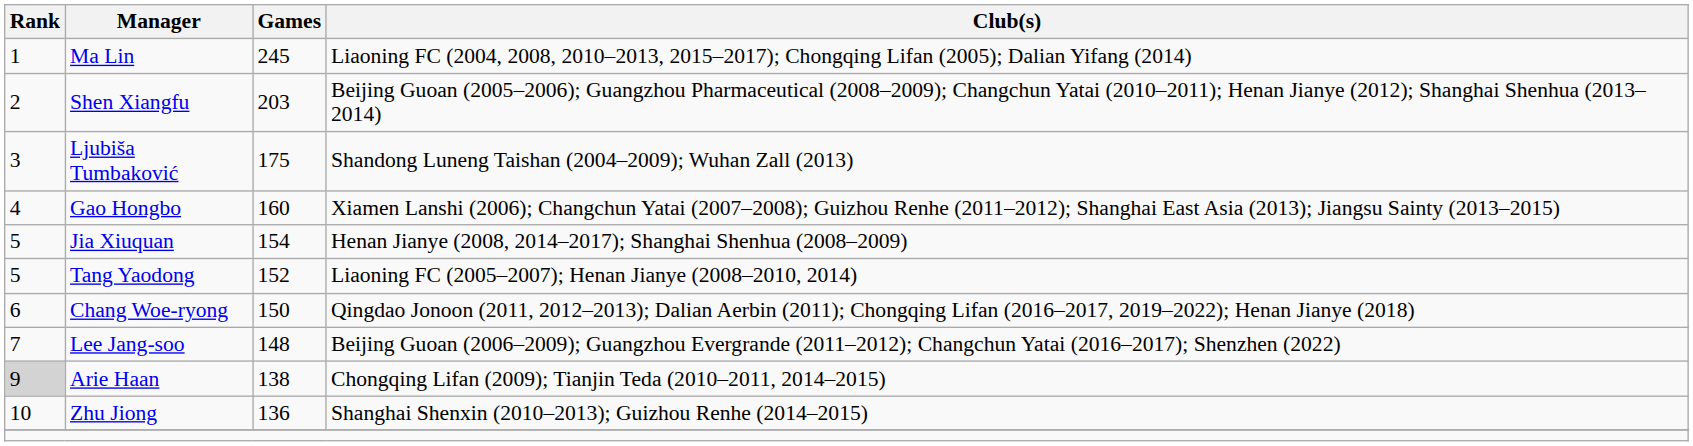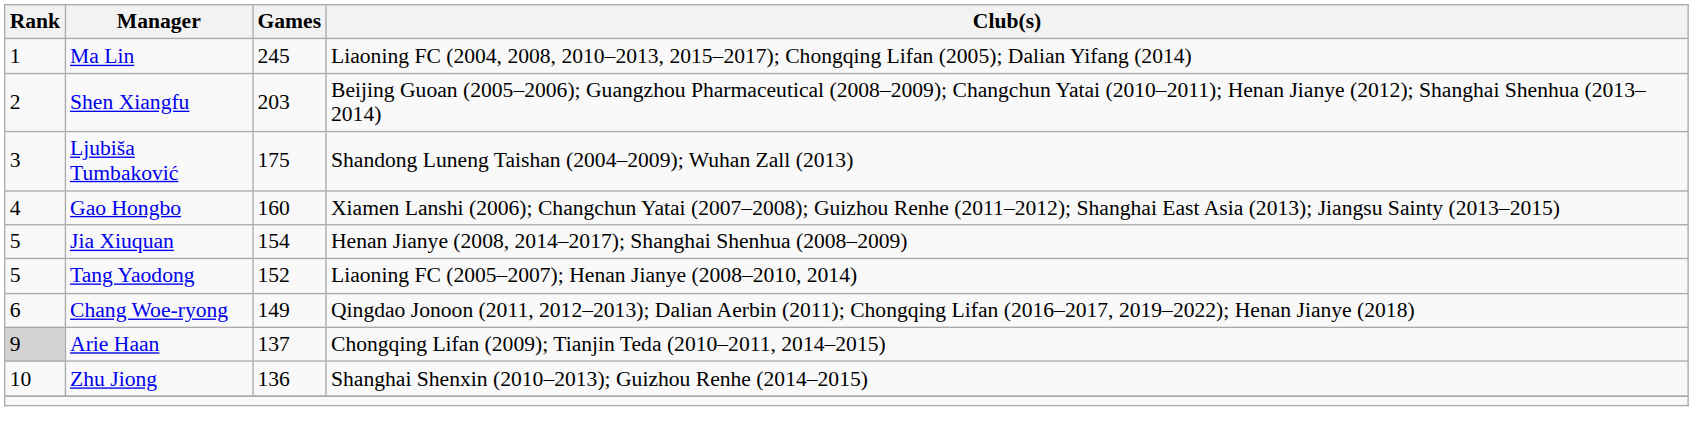 <table class="wikitable">
 <tr>
 <th>Rank</th>
 <th>Manager</th>
 <th>Games</th>
 <th>Club(s)</th>
 </tr>
 <tr>
 <td>1</td>
 <td> <a href='#'>Ma Lin</a></td>
 <td>245</td>
 <td>Liaoning FC (2004, 2008, 2010–2013, 2015–2017); Chongqing Lifan (2005); Dalian Yifang (2014)</td>
 </tr>
 <tr>
 <td>2</td>
 <td> <a href='#'>Shen Xiangfu</a></td>
 <td>203</td>
 <td>Beijing Guoan (2005–2006); Guangzhou Pharmaceutical (2008–2009); Changchun Yatai (2010–2011); Henan Jianye (2012); Shanghai Shenhua (2013–2014)</td>
 </tr>
 <tr>
 <td>3</td>
 <td> <a href='#'>Ljubiša Tumbaković</a></td>
 <td>175</td>
 <td>Shandong Luneng Taishan (2004–2009); Wuhan Zall (2013)</td>
 </tr>
 <tr>
 <td>4</td>
 <td> <a href='#'>Gao Hongbo</a></td>
 <td>160</td>
 <td>Xiamen Lanshi (2006); Changchun Yatai (2007–2008); Guizhou Renhe (2011–2012); Shanghai East Asia (2013); Jiangsu Sainty (2013–2015)</td>
 </tr>
 <tr>
 <td>5</td>
 <td> <a href='#'>Jia Xiuquan</a></td>
 <td>154</td>
 <td>Henan Jianye (2008, 2014–2017); Shanghai Shenhua (2008–2009)</td>
 </tr>
 <tr>
 <td>5</td>
 <td> <a href='#'>Tang Yaodong</a></td>
 <td>152</td>
 <td>Liaoning FC (2005–2007); Henan Jianye (2008–2010, 2014)</td>
 </tr>
 <tr>
 <td>6</td>
 <td> <a href='#'>Chang Woe-ryong</a></td>
-<td>150</td>
+<td>149</td>
 <td>Qingdao Jonoon (2011, 2012–2013); Dalian Aerbin (2011); Chongqing Lifan (2016–2017, 2019–2022); Henan Jianye (2018)</td>
-</tr>
-<tr>
-<td>7</td>
-<td> <a href='#'>Lee Jang-soo</a></td>
-<td>148</td>
-<td>Beijing Guoan (2006–2009); Guangzhou Evergrande (2011–2012); Changchun Yatai (2016–2017); Shenzhen (2022)</td>
 </tr>
 <tr>
 <td style="background: lightgrey;">9</td>
 <td> <a href='#'>Arie Haan</a></td>
-<td>138</td>
+<td>137</td>
 <td>Chongqing Lifan (2009); Tianjin Teda (2010–2011, 2014–2015)</td>
 </tr>
 <tr>
 <td>10</td>
 <td> <a href='#'>Zhu Jiong</a></td>
 <td>136</td>
 <td>Shanghai Shenxin (2010–2013); Guizhou Renhe (2014–2015)</td>
 </tr>
 <tr>
 </tr>
 <tr class="sortbottom">
 <td colspan="4"></td>
 </tr>
 </table>
